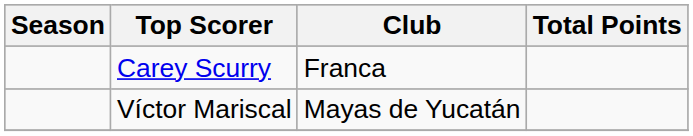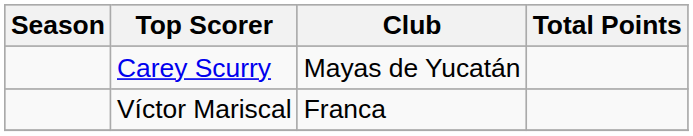 <table class="wikitable sortable">
 <tr>
 <th>Season</th>
 <th>Top Scorer</th>
 <th>Club</th>
 <th>Total Points</th>
 </tr>
 <tr>
 <td></td>
 <td> <a href='#'>Carey Scurry</a></td>
-<td> Franca</td>
+<td> Mayas de Yucatán</td>
 <td></td>
 </tr>
 <tr>
 <td></td>
 <td> Víctor Mariscal</td>
-<td> Mayas de Yucatán</td>
+<td> Franca</td>
 <td></td>
 </tr>
 <tr>
 </tr>
 </table>
